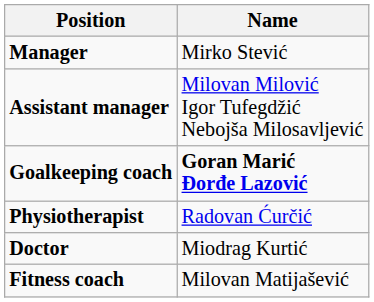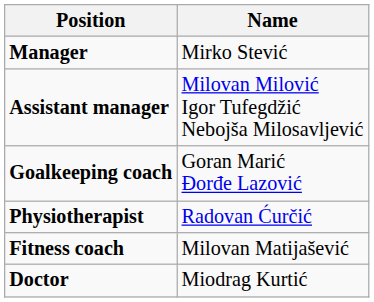 <table class="wikitable">
 <tr>
 <th>Position</th>
 <th>Name</th>
 </tr>
 <tr>
 <td><strong>Manager</strong></td>
 <td> Mirko Stević</td>
 </tr>
 <tr>
 <td><strong>Assistant manager</strong></td>
 <td> <a href='#'>Milovan Milović</a> <br>  Igor Tufegdžić <br>  Nebojša Milosavljević</td>
 </tr>
 <tr>
 <td><strong>Goalkeeping coach</strong></td>
-<td><strong> Goran Marić <br>  <a href='#'>Đorđe Lazović</a></strong></td>
+<td> Goran Marić <br>  <a href='#'>Đorđe Lazović</a></td>
 </tr>
 <tr>
 <td><strong>Physiotherapist</strong></td>
 <td> <a href='#'>Radovan Ćurčić</a></td>
 </tr>
 <tr>
+<td><strong>Fitness coach</strong></td>
+<td> Milovan Matijašević</td>
+</tr>
+<tr>
 <td><strong>Doctor</strong></td>
 <td> Miodrag Kurtić</td>
 </tr>
-<tr>
-<td><strong>Fitness coach</strong></td>
-<td> Milovan Matijašević</td>
-</tr>
 </table>
